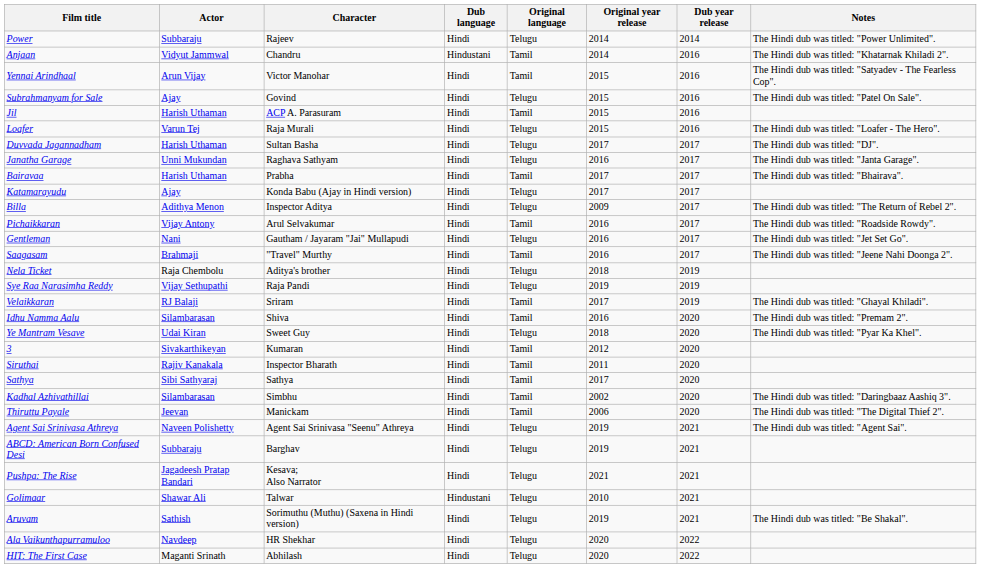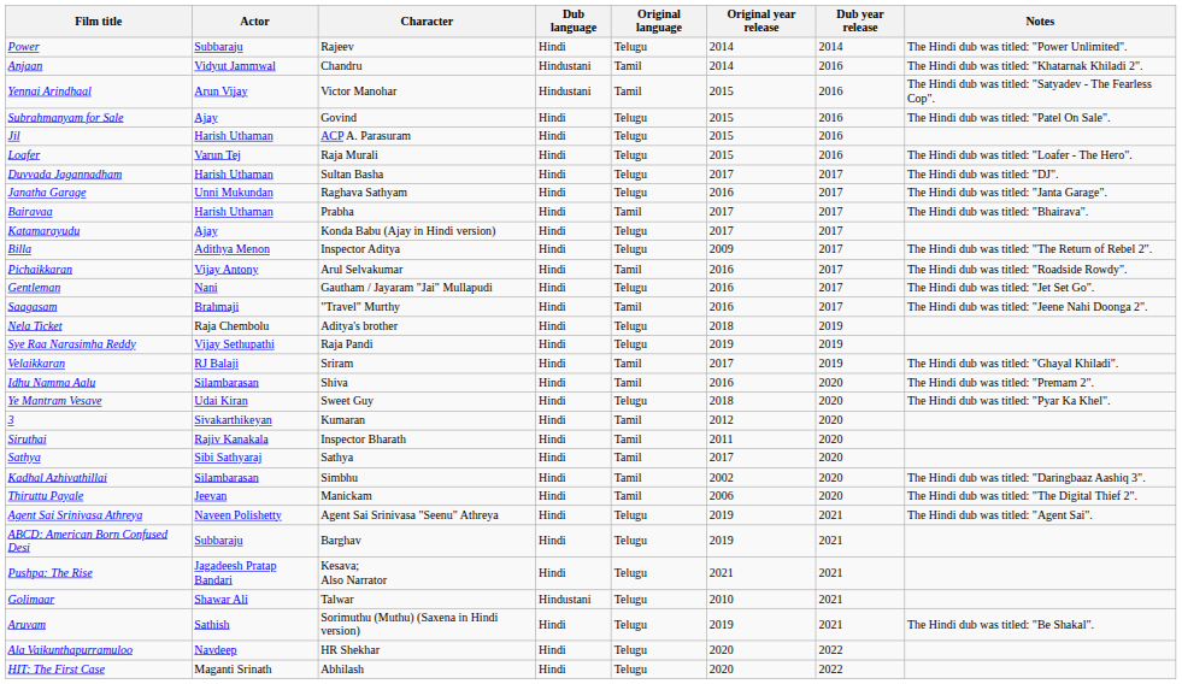 <table class="wikitable sortable">
 <tr>
 <th>Film title</th>
 <th>Actor</th>
 <th>Character</th>
 <th>Dub language</th>
 <th>Original language</th>
 <th>Original year release</th>
 <th>Dub year release</th>
 <th>Notes</th>
 </tr>
 <tr>
 <td><em><a href='#'>Power</a></em></td>
 <td><a href='#'>Subbaraju</a></td>
 <td>Rajeev</td>
 <td>Hindi</td>
 <td>Telugu</td>
 <td>2014</td>
 <td>2014</td>
 <td>The Hindi dub was titled: "Power Unlimited".</td>
 </tr>
 <tr>
 <td><em><a href='#'>Anjaan</a></em></td>
 <td><a href='#'>Vidyut Jammwal</a></td>
 <td>Chandru</td>
 <td>Hindustani</td>
 <td>Tamil</td>
 <td>2014</td>
 <td>2016</td>
 <td>The Hindi dub was titled: "Khatarnak Khiladi 2".</td>
 </tr>
 <tr>
 <td><em><a href='#'>Yennai Arindhaal</a></em></td>
 <td><a href='#'>Arun Vijay</a></td>
 <td>Victor Manohar</td>
-<td>Hindi</td>
+<td>Hindustani</td>
 <td>Tamil</td>
 <td>2015</td>
 <td>2016</td>
 <td>The Hindi dub was titled: "Satyadev - The Fearless Cop".</td>
 </tr>
 <tr>
 <td><em><a href='#'>Subrahmanyam for Sale</a></em></td>
 <td><a href='#'>Ajay</a></td>
 <td>Govind</td>
 <td>Hindi</td>
 <td>Telugu</td>
 <td>2015</td>
 <td>2016</td>
 <td>The Hindi dub was titled: "Patel On Sale".</td>
 </tr>
 <tr>
 <td><em><a href='#'>Jil</a></em></td>
 <td><a href='#'>Harish Uthaman</a></td>
 <td><a href='#'>ACP</a> A. Parasuram</td>
 <td>Hindi</td>
-<td>Tamil</td>
+<td>Telugu</td>
 <td>2015</td>
 <td>2016</td>
 <td></td>
 </tr>
 <tr>
 <td><em><a href='#'>Loafer</a></em></td>
 <td><a href='#'>Varun Tej</a></td>
 <td>Raja Murali</td>
 <td>Hindi</td>
 <td>Telugu</td>
 <td>2015</td>
 <td>2016</td>
 <td>The Hindi dub was titled: "Loafer - The Hero".</td>
 </tr>
 <tr>
 <td><em><a href='#'>Duvvada Jagannadham</a></em></td>
 <td><a href='#'>Harish Uthaman</a></td>
 <td>Sultan Basha</td>
 <td>Hindi</td>
 <td>Telugu</td>
 <td>2017</td>
 <td>2017</td>
 <td>The Hindi dub was titled: "DJ".</td>
 </tr>
 <tr>
 <td><em><a href='#'>Janatha Garage</a></em></td>
 <td><a href='#'>Unni Mukundan</a></td>
 <td>Raghava Sathyam</td>
 <td>Hindi</td>
 <td>Telugu</td>
 <td>2016</td>
 <td>2017</td>
 <td>The Hindi dub was titled: "Janta Garage".</td>
 </tr>
 <tr>
 <td><em><a href='#'>Bairavaa</a></em></td>
 <td><a href='#'>Harish Uthaman</a></td>
 <td>Prabha</td>
 <td>Hindi</td>
 <td>Tamil</td>
 <td>2017</td>
 <td>2017</td>
 <td>The Hindi dub was titled: "Bhairava".</td>
 </tr>
 <tr>
 <td><em><a href='#'>Katamarayudu</a></em></td>
 <td><a href='#'>Ajay</a></td>
 <td>Konda Babu (Ajay in Hindi version)</td>
 <td>Hindi</td>
 <td>Telugu</td>
 <td>2017</td>
 <td>2017</td>
 <td></td>
 </tr>
 <tr>
 <td><em><a href='#'>Billa</a></em></td>
 <td><a href='#'>Adithya Menon</a></td>
 <td>Inspector Aditya</td>
 <td>Hindi</td>
 <td>Telugu</td>
 <td>2009</td>
 <td>2017</td>
 <td>The Hindi dub was titled: "The Return of Rebel 2".</td>
 </tr>
 <tr>
 <td><em><a href='#'>Pichaikkaran</a></em></td>
 <td><a href='#'>Vijay Antony</a></td>
 <td>Arul Selvakumar</td>
 <td>Hindi</td>
 <td>Tamil</td>
 <td>2016</td>
 <td>2017</td>
 <td>The Hindi dub was titled: "Roadside Rowdy".</td>
 </tr>
 <tr>
 <td><em><a href='#'>Gentleman</a></em></td>
 <td><a href='#'>Nani</a></td>
 <td>Gautham / Jayaram "Jai" Mullapudi</td>
 <td>Hindi</td>
 <td>Telugu</td>
 <td>2016</td>
 <td>2017</td>
 <td>The Hindi dub was titled: "Jet Set Go".</td>
 </tr>
 <tr>
 <td><em><a href='#'>Saagasam</a></em></td>
 <td><a href='#'>Brahmaji</a></td>
 <td>"Travel" Murthy</td>
 <td>Hindi</td>
 <td>Tamil</td>
 <td>2016</td>
 <td>2017</td>
 <td>The Hindi dub was titled: "Jeene Nahi Doonga 2".</td>
 </tr>
 <tr>
 <td><em><a href='#'>Nela Ticket</a></em></td>
 <td>Raja Chembolu</td>
 <td>Aditya's brother</td>
 <td>Hindi</td>
 <td>Telugu</td>
 <td>2018</td>
 <td>2019</td>
 <td></td>
 </tr>
 <tr>
 <td><em><a href='#'>Sye Raa Narasimha Reddy</a></em></td>
 <td><a href='#'>Vijay Sethupathi</a></td>
 <td>Raja Pandi</td>
 <td>Hindi</td>
 <td>Telugu</td>
 <td>2019</td>
 <td>2019</td>
 <td></td>
 </tr>
 <tr>
 <td><a href='#'><em>Velaikkaran</em></a></td>
 <td><a href='#'>RJ Balaji</a></td>
 <td>Sriram</td>
 <td>Hindi</td>
 <td>Tamil</td>
 <td>2017</td>
 <td>2019</td>
 <td>The Hindi dub was titled: "Ghayal Khiladi".</td>
 </tr>
 <tr>
 <td><em><a href='#'>Idhu Namma Aalu</a></em></td>
 <td><a href='#'>Silambarasan</a></td>
 <td>Shiva</td>
 <td>Hindi</td>
 <td>Tamil</td>
 <td>2016</td>
 <td>2020</td>
 <td>The Hindi dub was titled: "Premam 2".</td>
 </tr>
 <tr>
 <td><em><a href='#'>Ye Mantram Vesave</a></em></td>
 <td><a href='#'>Udai Kiran</a></td>
 <td>Sweet Guy</td>
 <td>Hindi</td>
 <td>Telugu</td>
 <td>2018</td>
 <td>2020</td>
 <td>The Hindi dub was titled: "Pyar Ka Khel".</td>
 </tr>
 <tr>
 <td><em><a href='#'>3</a></em></td>
 <td><a href='#'>Sivakarthikeyan</a></td>
 <td>Kumaran</td>
 <td>Hindi</td>
 <td>Tamil</td>
 <td>2012</td>
 <td>2020</td>
 <td></td>
 </tr>
 <tr>
 <td><em><a href='#'>Siruthai</a></em></td>
 <td><a href='#'>Rajiv Kanakala</a></td>
 <td>Inspector Bharath</td>
 <td>Hindi</td>
 <td>Tamil</td>
 <td>2011</td>
 <td>2020</td>
 <td></td>
 </tr>
 <tr>
 <td><a href='#'><em>Sathya</em></a></td>
 <td><a href='#'>Sibi Sathyaraj</a></td>
 <td>Sathya</td>
 <td>Hindi</td>
 <td>Tamil</td>
 <td>2017</td>
 <td>2020</td>
 <td></td>
 </tr>
 <tr>
 <td><em><a href='#'>Kadhal Azhivathillai</a></em></td>
 <td><a href='#'>Silambarasan</a></td>
 <td>Simbhu</td>
 <td>Hindi</td>
 <td>Tamil</td>
 <td>2002</td>
 <td>2020</td>
 <td>The Hindi dub was titled: "Daringbaaz Aashiq 3".</td>
 </tr>
 <tr>
 <td><em><a href='#'>Thiruttu Payale</a></em></td>
 <td><a href='#'>Jeevan</a></td>
 <td>Manickam</td>
 <td>Hindi</td>
 <td>Tamil</td>
 <td>2006</td>
 <td>2020</td>
 <td>The Hindi dub was titled: "The Digital Thief 2".</td>
 </tr>
 <tr>
 <td><em><a href='#'>Agent Sai Srinivasa Athreya</a></em></td>
 <td><a href='#'>Naveen Polishetty</a></td>
 <td>Agent Sai Srinivasa "Seenu" Athreya</td>
 <td>Hindi</td>
 <td>Telugu</td>
 <td>2019</td>
 <td>2021</td>
 <td>The Hindi dub was titled: "Agent Sai".</td>
 </tr>
 <tr>
 <td><a href='#'><em>ABCD: American Born Confused Desi</em></a></td>
 <td><a href='#'>Subbaraju</a></td>
 <td>Barghav</td>
 <td>Hindi</td>
 <td>Telugu</td>
 <td>2019</td>
 <td>2021</td>
 <td></td>
 </tr>
 <tr>
 <td><em><a href='#'>Pushpa: The Rise</a></em></td>
 <td><a href='#'>Jagadeesh Pratap Bandari</a></td>
 <td>Kesava;<br>Also Narrator</td>
 <td>Hindi</td>
 <td>Telugu</td>
 <td>2021</td>
 <td>2021</td>
 <td></td>
 </tr>
 <tr>
 <td><a href='#'><em>Golimaar</em></a></td>
 <td><a href='#'>Shawar Ali</a></td>
 <td>Talwar</td>
 <td>Hindustani</td>
 <td>Telugu</td>
 <td>2010</td>
 <td>2021</td>
 <td></td>
 </tr>
 <tr>
 <td><em><a href='#'>Aruvam</a></em></td>
 <td><a href='#'>Sathish</a></td>
 <td>Sorimuthu (Muthu) (Saxena in Hindi version)</td>
 <td>Hindi</td>
 <td>Telugu</td>
 <td>2019</td>
 <td>2021</td>
 <td>The Hindi dub was titled: "Be Shakal".</td>
 </tr>
 <tr>
 <td><em><a href='#'>Ala Vaikunthapurramuloo</a></em></td>
 <td><a href='#'>Navdeep</a></td>
 <td>HR Shekhar</td>
 <td>Hindi</td>
 <td>Telugu</td>
 <td>2020</td>
 <td>2022</td>
 <td></td>
 </tr>
 <tr>
 <td><em><a href='#'>HIT: The First Case</a></em></td>
 <td>Maganti Srinath</td>
 <td>Abhilash</td>
 <td>Hindi</td>
 <td>Telugu</td>
 <td>2020</td>
 <td>2022</td>
 <td></td>
 </tr>
 </table>
